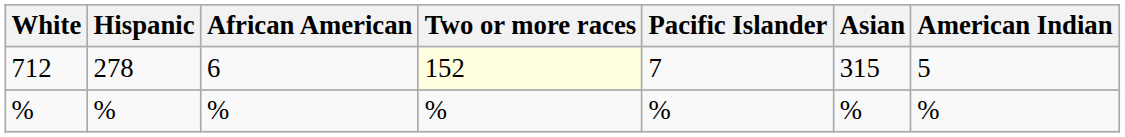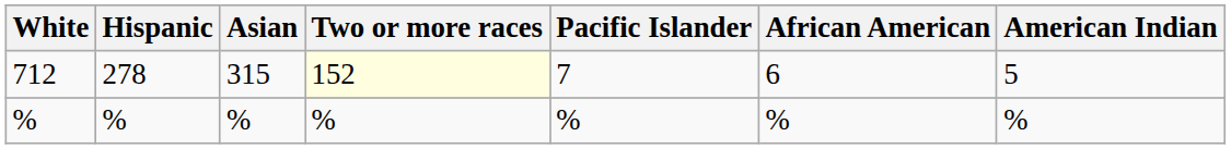 <table class="wikitable" style="margin-left:50px" style="text-align:center">
 <tr>
 <th>White</th>
 <th>Hispanic</th>
-<th>African American</th>
+<th>Asian</th>
 <th>Two or more races</th>
 <th>Pacific Islander</th>
-<th>Asian</th>
+<th>African American</th>
 <th>American Indian</th>
 </tr>
 <tr>
 <td>712</td>
 <td>278</td>
-<td>6</td>
+<td>315</td>
 <td style="background: lightyellow;">152</td>
 <td>7</td>
-<td>315</td>
+<td>6</td>
 <td>5</td>
 </tr>
 <tr>
 <td>%</td>
 <td>%</td>
 <td>%</td>
 <td>%</td>
 <td>%</td>
 <td>%</td>
 <td>%</td>
 </tr>
 </table>
